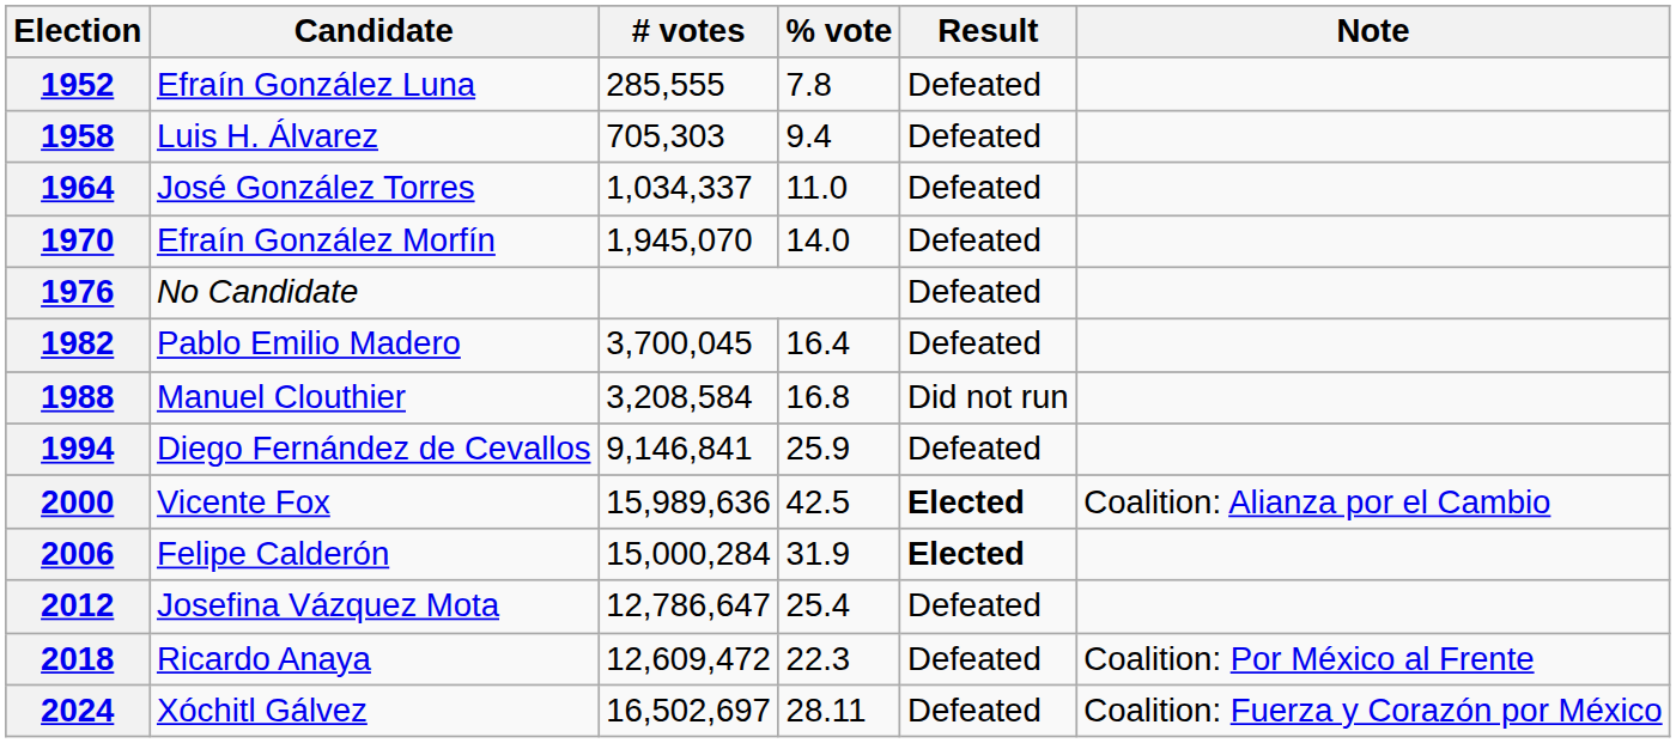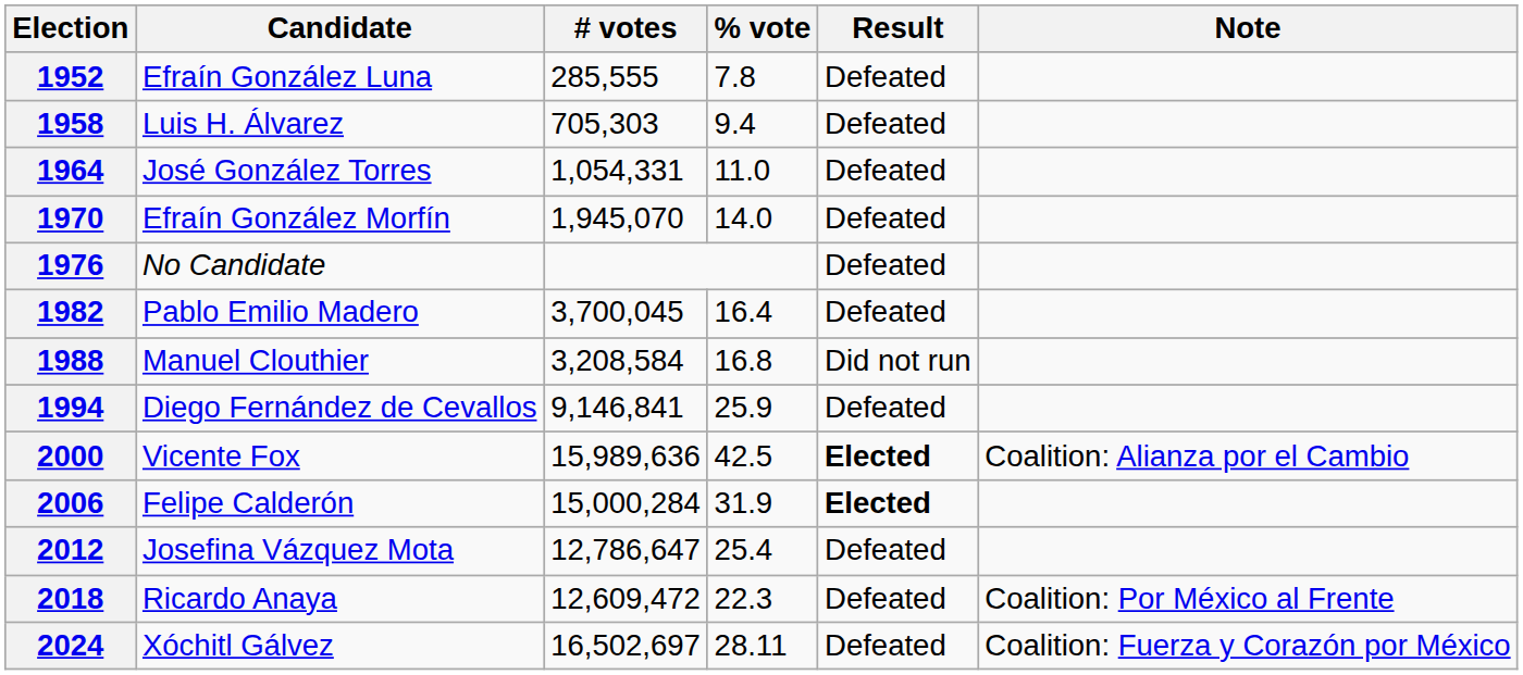 <table class="wikitable">
 <tr>
 <th>Election</th>
 <th>Candidate</th>
 <th># votes</th>
 <th>% vote</th>
 <th>Result</th>
 <th>Note</th>
 </tr>
 <tr>
 <th><a href='#'>1952</a></th>
 <td><a href='#'>Efraín González Luna</a></td>
 <td>285,555</td>
 <td>7.8</td>
 <td> Defeated</td>
 <td></td>
 </tr>
 <tr>
 <th><a href='#'>1958</a></th>
 <td><a href='#'>Luis H. Álvarez</a></td>
 <td>705,303</td>
 <td>9.4</td>
 <td> Defeated</td>
 <td></td>
 </tr>
 <tr>
 <th><a href='#'>1964</a></th>
 <td><a href='#'>José González Torres</a></td>
-<td>1,034,337</td>
+<td>1,054,331</td>
 <td>11.0</td>
 <td> Defeated</td>
 <td></td>
 </tr>
 <tr>
 <th><a href='#'>1970</a></th>
 <td><a href='#'>Efraín González Morfín</a></td>
 <td>1,945,070</td>
 <td>14.0</td>
 <td> Defeated</td>
 <td></td>
 </tr>
 <tr>
 <th><a href='#'>1976</a></th>
 <td><em>No Candidate</em></td>
 <td colspan="2"></td>
 <td> Defeated</td>
 <td></td>
 </tr>
 <tr>
 <th><a href='#'>1982</a></th>
 <td><a href='#'>Pablo Emilio Madero</a></td>
 <td>3,700,045</td>
 <td>16.4</td>
 <td> Defeated</td>
 <td></td>
 </tr>
 <tr>
 <th><a href='#'>1988</a></th>
 <td><a href='#'>Manuel Clouthier</a></td>
 <td>3,208,584</td>
 <td>16.8</td>
 <td> Did not run</td>
 <td></td>
 </tr>
 <tr>
 <th><a href='#'>1994</a></th>
 <td><a href='#'>Diego Fernández de Cevallos</a></td>
 <td>9,146,841</td>
 <td>25.9</td>
 <td> Defeated</td>
 <td></td>
 </tr>
 <tr>
 <th><a href='#'>2000</a></th>
 <td><a href='#'>Vicente Fox</a></td>
 <td>15,989,636</td>
 <td>42.5</td>
 <td> <strong>Elected</strong></td>
 <td>Coalition: <a href='#'>Alianza por el Cambio</a></td>
 </tr>
 <tr>
 <th><a href='#'>2006</a></th>
 <td><a href='#'>Felipe Calderón</a></td>
 <td>15,000,284</td>
 <td>31.9</td>
 <td> <strong>Elected</strong></td>
 <td></td>
 </tr>
 <tr>
 <th><a href='#'>2012</a></th>
 <td><a href='#'>Josefina Vázquez Mota</a></td>
 <td>12,786,647</td>
 <td>25.4</td>
 <td> Defeated</td>
 <td></td>
 </tr>
 <tr>
 <th><a href='#'>2018</a></th>
 <td><a href='#'>Ricardo Anaya</a></td>
 <td>12,609,472</td>
 <td>22.3</td>
 <td> Defeated</td>
 <td>Coalition: <a href='#'>Por México al Frente</a></td>
 </tr>
 <tr>
 <th><a href='#'>2024</a></th>
 <td><a href='#'>Xóchitl Gálvez</a></td>
 <td>16,502,697</td>
 <td>28.11</td>
 <td> Defeated</td>
 <td>Coalition: <a href='#'>Fuerza y Corazón por México</a></td>
 </tr>
 </table>
